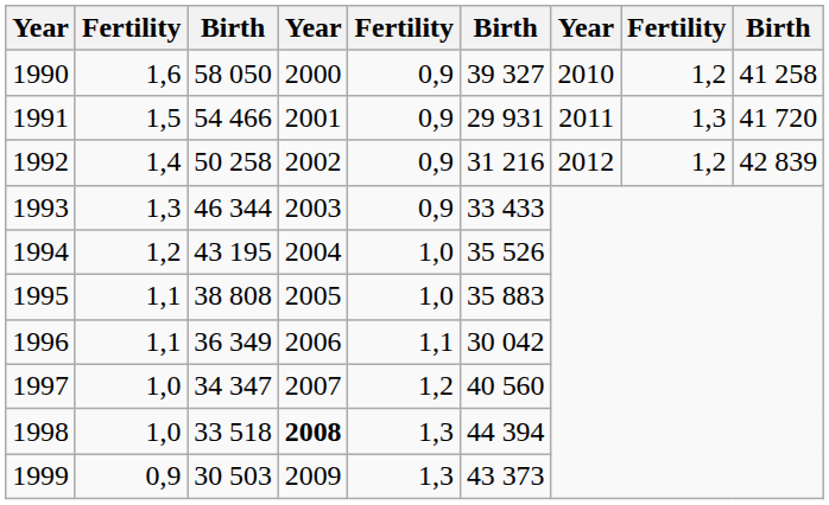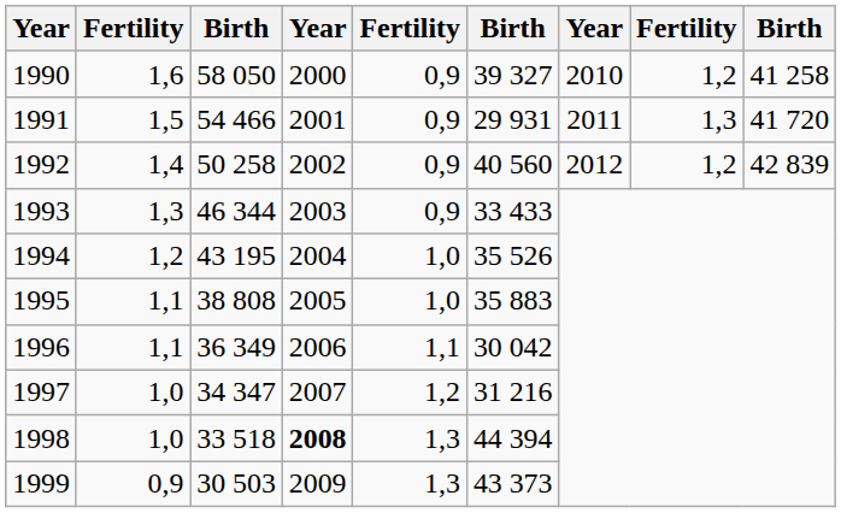 <table class="wikitable" style="text-align: right;">
 <tr>
 <th>Year</th>
 <th>Fertility</th>
 <th>Birth</th>
 <th>Year</th>
 <th>Fertility</th>
 <th>Birth</th>
 <th>Year</th>
 <th>Fertility</th>
 <th>Birth</th>
 </tr>
 <tr>
 <td>1990</td>
 <td>1,6</td>
 <td>58 050</td>
 <td>2000</td>
 <td>0,9</td>
 <td>39 327</td>
 <td>2010</td>
 <td>1,2</td>
 <td>41 258</td>
 </tr>
 <tr>
 <td>1991</td>
 <td>1,5</td>
 <td>54 466</td>
 <td>2001</td>
 <td>0,9</td>
 <td>29 931</td>
 <td>2011</td>
 <td>1,3</td>
 <td>41 720</td>
 </tr>
 <tr>
 <td>1992</td>
 <td>1,4</td>
 <td>50 258</td>
 <td>2002</td>
 <td>0,9</td>
-<td>31 216</td>
+<td>40 560</td>
 <td>2012</td>
 <td>1,2</td>
 <td>42 839</td>
 </tr>
 <tr>
 <td>1993</td>
 <td>1,3</td>
 <td>46 344</td>
 <td>2003</td>
 <td>0,9</td>
 <td>33 433</td>
 </tr>
 <tr>
 <td>1994</td>
 <td>1,2</td>
 <td>43 195</td>
 <td>2004</td>
 <td>1,0</td>
 <td>35 526</td>
 </tr>
 <tr>
 <td>1995</td>
 <td>1,1</td>
 <td>38 808</td>
 <td>2005</td>
 <td>1,0</td>
 <td>35 883</td>
 </tr>
 <tr>
 <td>1996</td>
 <td>1,1</td>
 <td>36 349</td>
 <td>2006</td>
 <td>1,1</td>
 <td>30 042</td>
 </tr>
 <tr>
 <td>1997</td>
 <td>1,0</td>
 <td>34 347</td>
 <td>2007</td>
 <td>1,2</td>
-<td>40 560</td>
+<td>31 216</td>
 </tr>
 <tr>
 <td>1998</td>
 <td>1,0</td>
 <td>33 518</td>
 <td><strong>2008</strong></td>
 <td>1,3</td>
 <td>44 394</td>
 </tr>
 <tr>
 <td>1999</td>
 <td>0,9</td>
 <td>30 503</td>
 <td>2009</td>
 <td>1,3</td>
 <td>43 373</td>
 </tr>
 </table>
